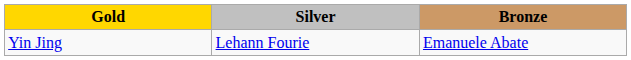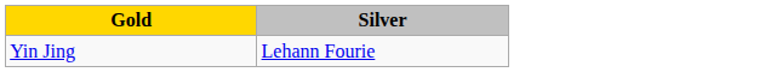 <table class="wikitable" style="text-align:left">
 <tr align="center">
 <td width=200 bgcolor=gold><strong>Gold</strong></td>
 <td width=200 bgcolor=silver><strong>Silver</strong></td>
-<td width=200 bgcolor=CC9966><strong>Bronze</strong></td>
 </tr>
 <tr>
 <td><a href='#'>Yin Jing</a><br><em></em></td>
 <td><a href='#'>Lehann Fourie</a><br><em></em></td>
-<td><a href='#'>Emanuele Abate</a><br><em></em></td>
 </tr>
 </table>
